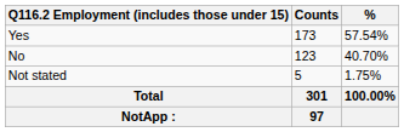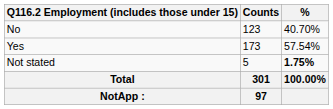 <table class="wikitable sortable">
 <tr>
 <th>Q116.2 Employment (includes those under 15)</th>
 <th>Counts</th>
 <th>%</th>
 </tr>
 <tr>
+<td>No</td>
+<td>123</td>
+<td>40.70%</td>
+</tr>
+<tr>
 <td>Yes</td>
 <td>173</td>
 <td>57.54%</td>
 </tr>
 <tr>
-<td>No</td>
-<td>123</td>
-<td>40.70%</td>
-</tr>
-<tr>
 <td>Not stated</td>
 <td>5</td>
-<td>1.75%</td>
+<td><strong>1.75%</strong></td>
 </tr>
 <tr>
 <th>Total</th>
 <th>301</th>
 <th>100.00%</th>
 </tr>
 <tr>
 <th>NotApp :</th>
 <th>97</th>
 <th></th>
 </tr>
 </table>
